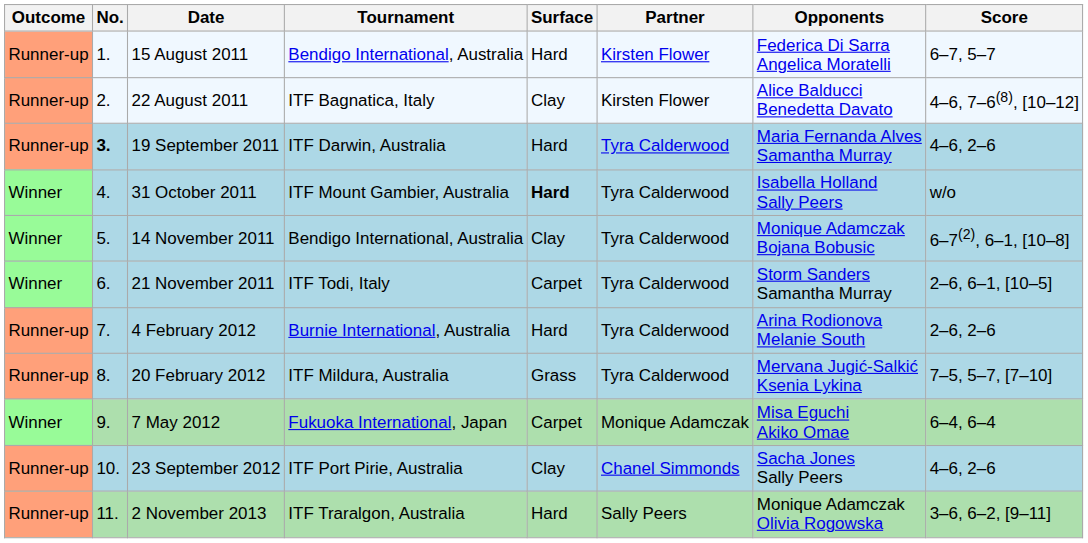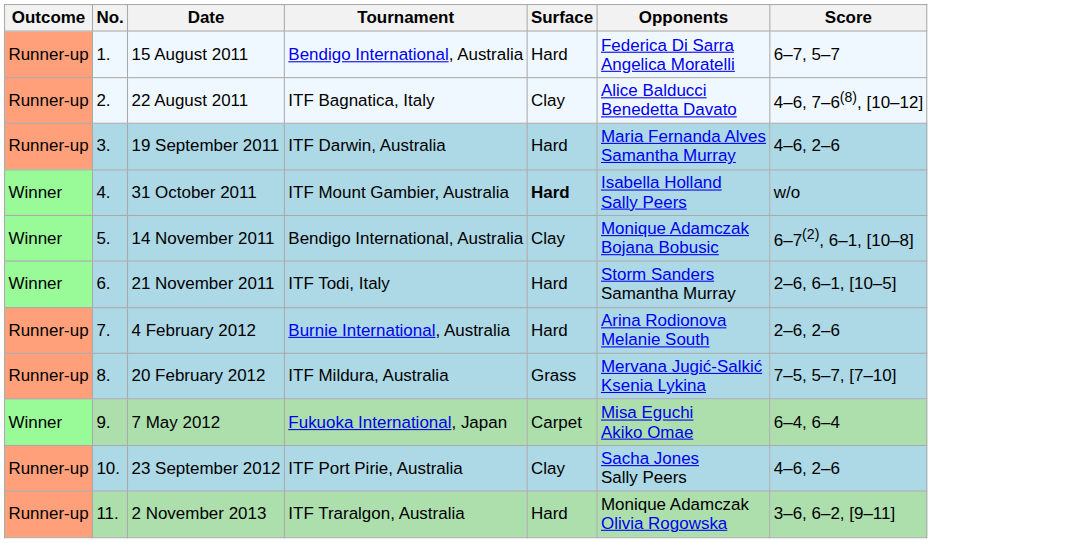 <table class="sortable wikitable">
 <tr>
 <th>Outcome</th>
 <th>No.</th>
 <th>Date</th>
 <th>Tournament</th>
 <th>Surface</th>
-<th>Partner</th>
 <th>Opponents</th>
 <th class="unsortable">Score</th>
 </tr>
 <tr style="background:#f0f8ff;">
 <td bgcolor="FFA07A">Runner-up</td>
 <td>1.</td>
 <td>15 August 2011</td>
 <td><a href='#'>Bendigo International</a>, Australia</td>
 <td>Hard</td>
-<td> <a href='#'>Kirsten Flower</a></td>
 <td> <a href='#'>Federica Di Sarra</a> <br>  <a href='#'>Angelica Moratelli</a></td>
 <td>6–7, 5–7</td>
 </tr>
 <tr style="background:#f0f8ff;">
 <td bgcolor="FFA07A">Runner-up</td>
 <td>2.</td>
 <td>22 August 2011</td>
 <td>ITF Bagnatica, Italy</td>
 <td>Clay</td>
-<td> Kirsten Flower</td>
 <td> <a href='#'>Alice Balducci</a> <br>  <a href='#'>Benedetta Davato</a></td>
 <td>4–6, 7–6<sup>(8)</sup>, [10–12]</td>
 </tr>
 <tr style="background:lightblue;">
 <td bgcolor="FFA07A">Runner-up</td>
-<td><strong>3.</strong></td>
+<td>3.</td>
 <td>19 September 2011</td>
 <td>ITF Darwin, Australia</td>
 <td>Hard</td>
-<td> <a href='#'>Tyra Calderwood</a></td>
 <td> <a href='#'>Maria Fernanda Alves</a> <br>  <a href='#'>Samantha Murray</a></td>
 <td>4–6, 2–6</td>
 </tr>
 <tr style="background:lightblue;">
 <td bgcolor="98FB98">Winner</td>
 <td>4.</td>
 <td>31 October 2011</td>
 <td>ITF Mount Gambier, Australia</td>
 <td><strong>Hard</strong></td>
-<td> Tyra Calderwood</td>
 <td> <a href='#'>Isabella Holland</a> <br>  <a href='#'>Sally Peers</a></td>
 <td>w/o</td>
 </tr>
 <tr style="background:lightblue;">
 <td bgcolor="98FB98">Winner</td>
 <td>5.</td>
 <td>14 November 2011</td>
 <td>Bendigo International, Australia</td>
 <td>Clay</td>
-<td> Tyra Calderwood</td>
 <td> <a href='#'>Monique Adamczak</a> <br>  <a href='#'>Bojana Bobusic</a></td>
 <td>6–7<sup>(2)</sup>, 6–1, [10–8]</td>
 </tr>
 <tr style="background:lightblue;">
 <td bgcolor="98FB98">Winner</td>
 <td>6.</td>
 <td>21 November 2011</td>
 <td>ITF Todi, Italy</td>
-<td>Carpet</td>
-<td> Tyra Calderwood</td>
+<td>Hard</td>
 <td> <a href='#'>Storm Sanders</a> <br>  Samantha Murray</td>
 <td>2–6, 6–1, [10–5]</td>
 </tr>
 <tr style="background:lightblue;">
 <td style="background:#ffa07a;">Runner-up</td>
 <td>7.</td>
 <td>4 February 2012</td>
 <td><a href='#'>Burnie International</a>, Australia</td>
 <td>Hard</td>
-<td> Tyra Calderwood</td>
 <td> <a href='#'>Arina Rodionova</a> <br>  <a href='#'>Melanie South</a></td>
 <td>2–6, 2–6</td>
 </tr>
 <tr style="background:lightblue;">
 <td style="background:#ffa07a;">Runner-up</td>
 <td>8.</td>
 <td>20 February 2012</td>
 <td>ITF Mildura, Australia</td>
 <td>Grass</td>
-<td> Tyra Calderwood</td>
 <td> <a href='#'>Mervana Jugić-Salkić</a> <br>  <a href='#'>Ksenia Lykina</a></td>
 <td>7–5, 5–7, [7–10]</td>
 </tr>
 <tr style="background:#addfad;">
 <td style="background:#98fb98;">Winner</td>
 <td>9.</td>
 <td>7 May 2012</td>
 <td><a href='#'>Fukuoka International</a>, Japan</td>
 <td>Carpet</td>
-<td> Monique Adamczak</td>
 <td> <a href='#'>Misa Eguchi</a> <br>  <a href='#'>Akiko Omae</a></td>
 <td>6–4, 6–4</td>
 </tr>
 <tr style="background:lightblue;">
 <td style="background:#ffa07a;">Runner-up</td>
 <td>10.</td>
 <td>23 September 2012</td>
 <td>ITF Port Pirie, Australia</td>
 <td>Clay</td>
-<td> <a href='#'>Chanel Simmonds</a></td>
 <td> <a href='#'>Sacha Jones</a> <br>  Sally Peers</td>
 <td>4–6, 2–6</td>
 </tr>
 <tr style="background:#addfad;">
 <td bgcolor="FFA07A">Runner-up</td>
 <td>11.</td>
 <td>2 November 2013</td>
 <td>ITF Traralgon, Australia</td>
 <td>Hard</td>
-<td> Sally Peers</td>
 <td> Monique Adamczak <br>  <a href='#'>Olivia Rogowska</a></td>
 <td>3–6, 6–2, [9–11]</td>
 </tr>
 </table>
